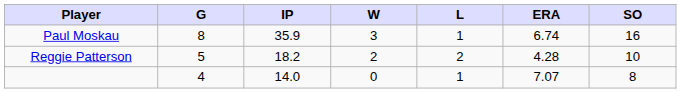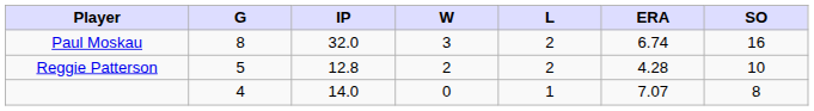 <table class="wikitable sortable">
 <tr>
 <th style="background:#ddf; width:16%;">Player</th>
 <th style="background:#ddf; width:9%;">G</th>
 <th style="background:#ddf; width:9%;">IP</th>
 <th style="background:#ddf; width:9%;">W</th>
 <th style="background:#ddf; width:9%;">L</th>
 <th style="background:#ddf; width:9%;">ERA</th>
 <th style="background:#ddf; width:9%;">SO</th>
 </tr>
 <tr style="text-align:center;">
 <td><a href='#'>Paul Moskau</a></td>
 <td>8</td>
-<td>35.9</td>
+<td>32.0</td>
 <td>3</td>
-<td>1</td>
+<td>2</td>
 <td>6.74</td>
 <td>16</td>
 </tr>
 <tr align=center>
 <td><a href='#'>Reggie Patterson</a></td>
 <td>5</td>
-<td>18.2</td>
+<td>12.8</td>
 <td>2</td>
 <td>2</td>
 <td>4.28</td>
 <td>10</td>
 </tr>
 <tr align=center>
 <td></td>
 <td>4</td>
 <td>14.0</td>
 <td>0</td>
 <td>1</td>
 <td>7.07</td>
 <td>8</td>
 </tr>
 </table>
